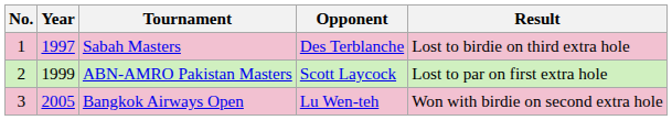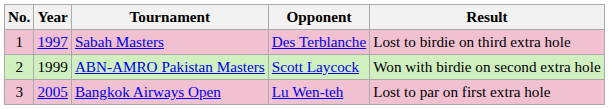 <table class="wikitable" style="font-size:95%;">
 <tr>
 <th>No.</th>
 <th>Year</th>
 <th>Tournament</th>
 <th>Opponent</th>
 <th>Result</th>
 </tr>
 <tr style="background:#F2C1D1;">
 <td align=center>1</td>
 <td><a href='#'>1997</a></td>
 <td><a href='#'>Sabah Masters</a></td>
 <td> <a href='#'>Des Terblanche</a></td>
 <td>Lost to birdie on third extra hole</td>
 </tr>
 <tr style="background:#D0F0C0;">
 <td align=center>2</td>
 <td>1999</td>
 <td><a href='#'>ABN-AMRO Pakistan Masters</a></td>
 <td> <a href='#'>Scott Laycock</a></td>
-<td>Lost to par on first extra hole</td>
+<td>Won with birdie on second extra hole</td>
 </tr>
 <tr style="background:#F2C1D1;">
 <td align=center>3</td>
 <td><a href='#'>2005</a></td>
 <td><a href='#'>Bangkok Airways Open</a></td>
 <td> <a href='#'>Lu Wen-teh</a></td>
-<td>Won with birdie on second extra hole</td>
+<td>Lost to par on first extra hole</td>
 </tr>
 </table>
